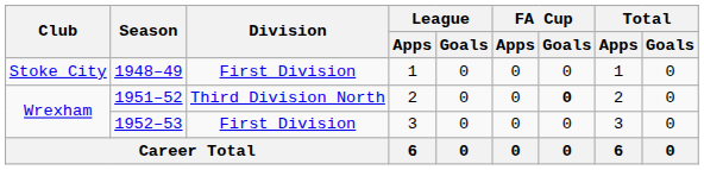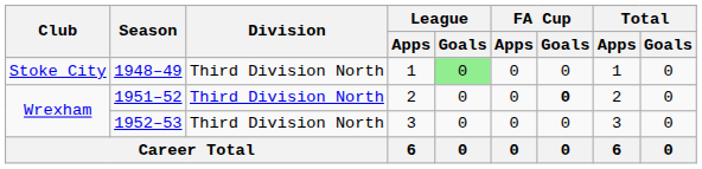 <table class="wikitable" style="text-align: center;">
 <tr>
 <th rowspan="2">Club</th>
 <th rowspan="2">Season</th>
 <th rowspan="2">Division</th>
 <th colspan="2">League</th>
 <th colspan="2">FA Cup</th>
 <th colspan="2">Total</th>
 </tr>
 <tr>
 <th>Apps</th>
 <th>Goals</th>
 <th>Apps</th>
 <th>Goals</th>
 <th>Apps</th>
 <th>Goals</th>
 </tr>
 <tr>
 <td><a href='#'>Stoke City</a></td>
 <td><a href='#'>1948–49</a></td>
-<td><a href='#'>First Division</a></td>
+<td>Third Division North</td>
 <td>1</td>
-<td>0</td>
+<td style="background: lightgreen;">0</td>
 <td>0</td>
 <td>0</td>
 <td>1</td>
 <td>0</td>
 </tr>
 <tr>
 <td rowspan="2"><a href='#'>Wrexham</a></td>
 <td><a href='#'>1951–52</a></td>
 <td><a href='#'>Third Division North</a></td>
 <td>2</td>
 <td>0</td>
 <td>0</td>
 <td><strong>0</strong></td>
 <td>2</td>
 <td>0</td>
 </tr>
 <tr>
 <td><a href='#'>1952–53</a></td>
-<td><a href='#'>First Division</a></td>
+<td>Third Division North</td>
 <td>3</td>
 <td>0</td>
 <td>0</td>
 <td>0</td>
 <td>3</td>
 <td>0</td>
 </tr>
 <tr>
 <th colspan="3">Career Total</th>
 <th>6</th>
 <th>0</th>
 <th>0</th>
 <th>0</th>
 <th>6</th>
 <th>0</th>
 </tr>
 </table>
